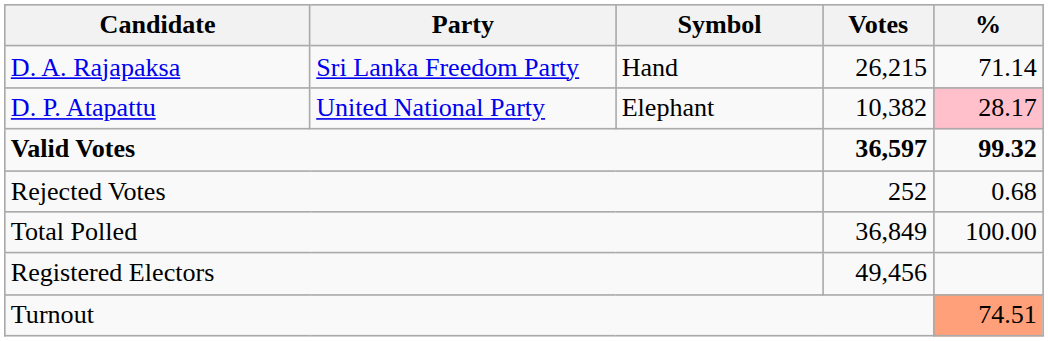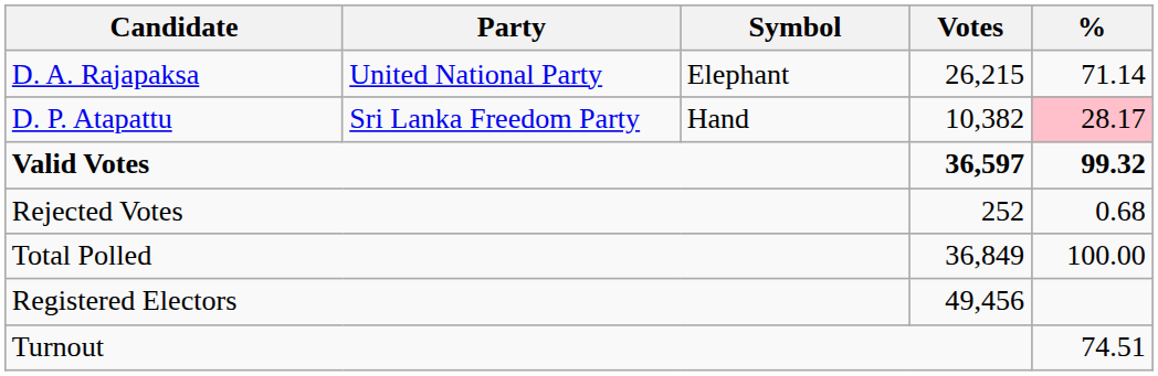 <table class="wikitable" border="1" style="text-align:right;">
 <tr>
 <th align=left width="180">Candidate</th>
 <th align=left width="180">Party</th>
 <th align=left width="120">Symbol</th>
 <th align=left width="60">Votes</th>
 <th align=left width="60">%</th>
 </tr>
 <tr>
 <td align=left><a href='#'>D. A. Rajapaksa</a></td>
-<td align=left><a href='#'>Sri Lanka Freedom Party</a></td>
-<td align=left>Hand</td>
+<td align=left><a href='#'>United National Party</a></td>
+<td align=left>Elephant</td>
 <td align=right>26,215</td>
 <td align=right>71.14</td>
 </tr>
 <tr>
 <td align=left><a href='#'>D. P. Atapattu</a></td>
-<td align=left><a href='#'>United National Party</a></td>
-<td align=left>Elephant</td>
+<td align=left><a href='#'>Sri Lanka Freedom Party</a></td>
+<td align=left>Hand</td>
 <td align=right>10,382</td>
 <td align=right style="background: pink;">28.17</td>
 </tr>
 <tr>
 <td align=left colspan=3><strong>Valid Votes</strong></td>
 <td align=right><strong>36,597</strong></td>
 <td align=right><strong>99.32</strong></td>
 </tr>
 <tr>
 <td align=left colspan=3>Rejected Votes</td>
 <td align=right>252</td>
 <td align=right>0.68</td>
 </tr>
 <tr>
 <td align=left colspan=3>Total Polled</td>
 <td align=right>36,849</td>
 <td align=right>100.00</td>
 </tr>
 <tr>
 <td align=left colspan=3>Registered Electors</td>
 <td align=right>49,456</td>
 <td></td>
 </tr>
 <tr>
 <td align=left colspan=4>Turnout</td>
-<td align=right style="background: lightsalmon;">74.51</td>
+<td align=right>74.51</td>
 </tr>
 </table>
